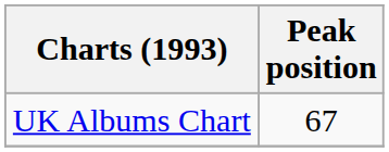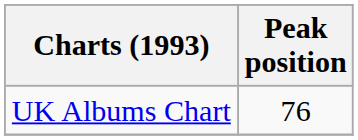 <table class="wikitable sortable">
 <tr>
 <th scope="col">Charts (1993)</th>
 <th scope="col">Peak<br>position</th>
 </tr>
 <tr>
 <td><a href='#'>UK Albums Chart</a></td>
-<td style="text-align:center;">67</td>
+<td style="text-align:center;">76</td>
 </tr>
 <tr>
 </tr>
 </table>
